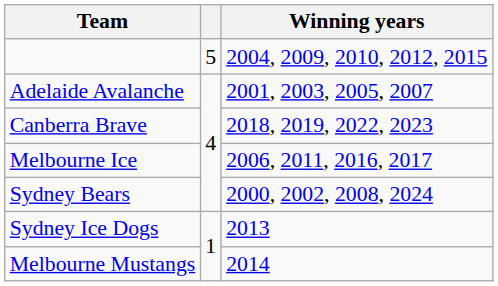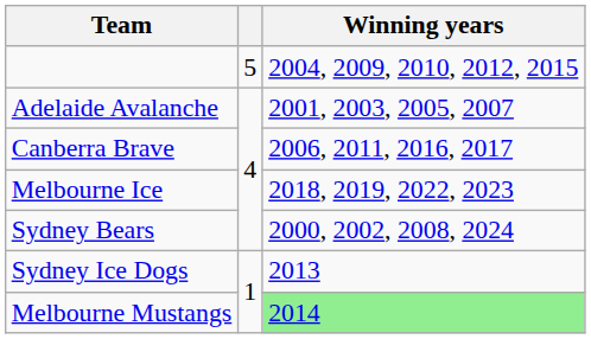 <table class="wikitable">
 <tr>
 <th>Team</th>
 <th></th>
 <th>Winning years</th>
 </tr>
 <tr>
 <td></td>
 <td style="text-align:center;">5</td>
 <td><a href='#'>2004</a>, <a href='#'>2009</a>, <a href='#'>2010</a>, <a href='#'>2012</a>, <a href='#'>2015</a></td>
 </tr>
 <tr>
 <td><a href='#'>Adelaide Avalanche</a></td>
 <td style="text-align:center" rowspan="4">4</td>
 <td><a href='#'>2001</a>, <a href='#'>2003</a>, <a href='#'>2005</a>, <a href='#'>2007</a></td>
 </tr>
 <tr>
 <td><a href='#'>Canberra Brave</a></td>
-<td><a href='#'>2018</a>, <a href='#'>2019</a>, <a href='#'>2022</a>, <a href='#'>2023</a></td>
+<td><a href='#'>2006</a>, <a href='#'>2011</a>, <a href='#'>2016</a>, <a href='#'>2017</a></td>
 </tr>
 <tr>
 <td><a href='#'>Melbourne Ice</a></td>
-<td><a href='#'>2006</a>, <a href='#'>2011</a>, <a href='#'>2016</a>, <a href='#'>2017</a></td>
+<td><a href='#'>2018</a>, <a href='#'>2019</a>, <a href='#'>2022</a>, <a href='#'>2023</a></td>
 </tr>
 <tr>
 <td><a href='#'>Sydney Bears</a></td>
 <td><a href='#'>2000</a>, <a href='#'>2002</a>, <a href='#'>2008</a>, <a href='#'>2024</a></td>
 </tr>
 <tr>
 <td><a href='#'>Sydney Ice Dogs</a></td>
 <td style="text-align:center" rowspan="2">1</td>
 <td><a href='#'>2013</a></td>
 </tr>
 <tr>
 <td><a href='#'>Melbourne Mustangs</a></td>
-<td><a href='#'>2014</a></td>
+<td style="background: lightgreen;"><a href='#'>2014</a></td>
 </tr>
 </table>
